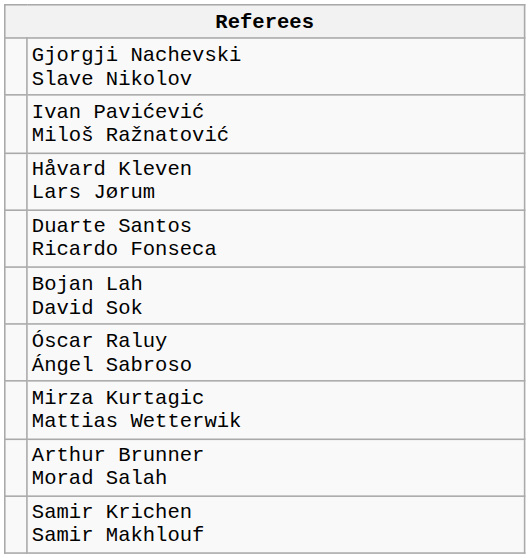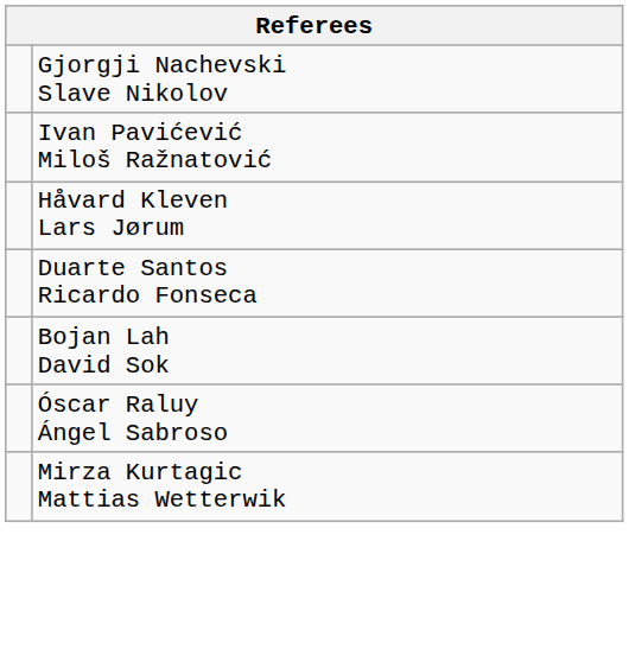 <table class="wikitable" style="width:330px;">
 <tr>
 <th colspan=2>Referees</th>
 </tr>
 <tr>
 <td></td>
 <td>Gjorgji Nachevski<br>Slave Nikolov</td>
 </tr>
 <tr>
 <td></td>
 <td>Ivan Pavićević<br>Miloš Ražnatović</td>
 </tr>
 <tr>
 <td></td>
 <td>Håvard Kleven<br>Lars Jørum</td>
 </tr>
 <tr>
 <td></td>
 <td>Duarte Santos<br>Ricardo Fonseca</td>
 </tr>
 <tr>
 <td></td>
 <td>Bojan Lah<br>David Sok</td>
 </tr>
 <tr>
 <td></td>
 <td>Óscar Raluy<br>Ángel Sabroso</td>
 </tr>
 <tr>
 <td></td>
 <td>Mirza Kurtagic<br>Mattias Wetterwik</td>
 </tr>
-<tr>
-<td></td>
-<td>Arthur Brunner<br>Morad Salah</td>
-</tr>
-<tr>
-<td></td>
-<td>Samir Krichen<br>Samir Makhlouf</td>
-</tr>
 </table>
